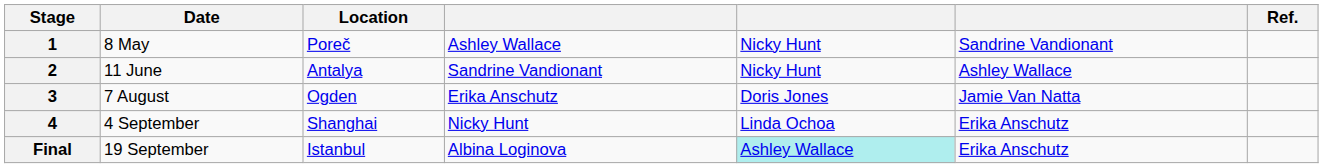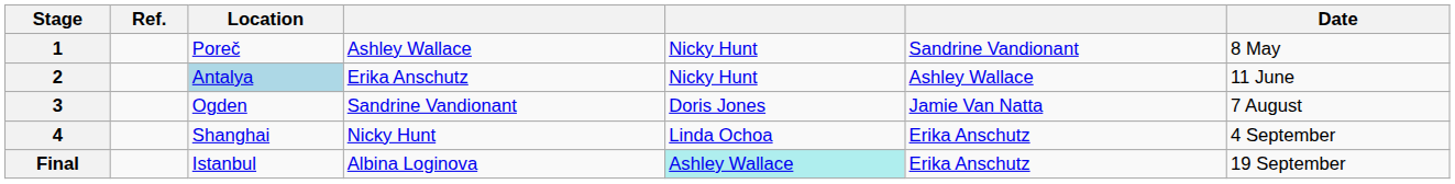 <table class="wikitable" style="width:100%">
 <tr>
 <th>Stage</th>
-<th>Date</th>
+<th>Ref.</th>
 <th>Location</th>
 <th></th>
 <th></th>
 <th></th>
-<th>Ref.</th>
+<th>Date</th>
 </tr>
 <tr>
 <th>1</th>
-<td>8 May</td>
+<td></td>
 <td> <a href='#'>Poreč</a></td>
 <td> <a href='#'>Ashley Wallace</a></td>
 <td> <a href='#'>Nicky Hunt</a></td>
 <td> <a href='#'>Sandrine Vandionant</a></td>
-<td></td>
+<td>8 May</td>
 </tr>
 <tr>
 <th>2</th>
-<td>11 June</td>
-<td> <a href='#'>Antalya</a></td>
-<td> <a href='#'>Sandrine Vandionant</a></td>
+<td></td>
+<td style="background: lightblue;"> <a href='#'>Antalya</a></td>
+<td> <a href='#'>Erika Anschutz</a></td>
 <td> <a href='#'>Nicky Hunt</a></td>
 <td> <a href='#'>Ashley Wallace</a></td>
-<td></td>
+<td>11 June</td>
 </tr>
 <tr>
 <th>3</th>
-<td>7 August</td>
+<td></td>
 <td> <a href='#'>Ogden</a></td>
-<td> <a href='#'>Erika Anschutz</a></td>
+<td> <a href='#'>Sandrine Vandionant</a></td>
 <td> <a href='#'>Doris Jones</a></td>
 <td> <a href='#'>Jamie Van Natta</a></td>
-<td></td>
+<td>7 August</td>
 </tr>
 <tr>
 <th>4</th>
-<td>4 September</td>
+<td></td>
 <td> <a href='#'>Shanghai</a></td>
 <td> <a href='#'>Nicky Hunt</a></td>
 <td> <a href='#'>Linda Ochoa</a></td>
 <td> <a href='#'>Erika Anschutz</a></td>
-<td></td>
+<td>4 September</td>
 </tr>
 <tr>
 <th>Final</th>
-<td>19 September</td>
+<td></td>
 <td> <a href='#'>Istanbul</a></td>
 <td> <a href='#'>Albina Loginova</a></td>
 <td style="background: paleturquoise;"> <a href='#'>Ashley Wallace</a></td>
 <td> <a href='#'>Erika Anschutz</a></td>
-<td></td>
+<td>19 September</td>
 </tr>
 </table>
